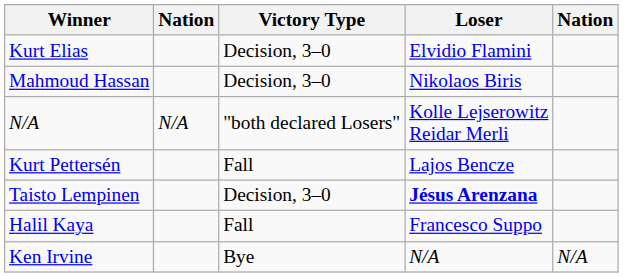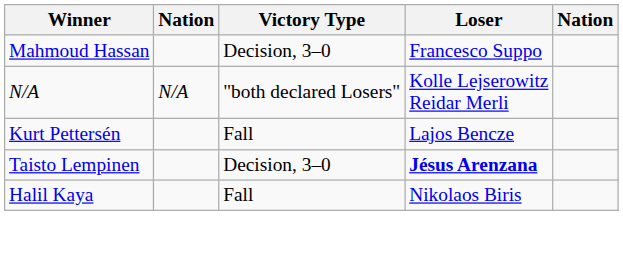 <table class="wikitable sortable" style="text-align:left;">
 <tr>
 <th>Winner</th>
 <th>Nation</th>
 <th>Victory Type</th>
 <th>Loser</th>
 <th>Nation</th>
 </tr>
 <tr>
-<td><a href='#'>Kurt Elias</a></td>
-<td></td>
-<td>Decision, 3–0</td>
-<td><a href='#'>Elvidio Flamini</a></td>
-<td></td>
-</tr>
-<tr>
 <td><a href='#'>Mahmoud Hassan</a></td>
 <td></td>
 <td>Decision, 3–0</td>
-<td><a href='#'>Nikolaos Biris</a></td>
+<td><a href='#'>Francesco Suppo</a></td>
 <td></td>
 </tr>
 <tr>
 <td><em>N/A</em></td>
 <td><em>N/A</em></td>
 <td>"both declared Losers"</td>
 <td><a href='#'>Kolle Lejserowitz</a><br><a href='#'>Reidar Merli</a></td>
 <td><br></td>
 </tr>
 <tr>
 <td><a href='#'>Kurt Pettersén</a></td>
 <td></td>
 <td>Fall</td>
 <td><a href='#'>Lajos Bencze</a></td>
 <td></td>
 </tr>
 <tr>
 <td><a href='#'>Taisto Lempinen</a></td>
 <td></td>
 <td>Decision, 3–0</td>
 <td><strong><a href='#'>Jésus Arenzana</a></strong></td>
 <td></td>
 </tr>
 <tr>
 <td><a href='#'>Halil Kaya</a></td>
 <td></td>
 <td>Fall</td>
-<td><a href='#'>Francesco Suppo</a></td>
+<td><a href='#'>Nikolaos Biris</a></td>
 <td></td>
 </tr>
-<tr>
-<td><a href='#'>Ken Irvine</a></td>
-<td></td>
-<td>Bye</td>
-<td><em>N/A</em></td>
-<td><em>N/A</em></td>
-</tr>
 </table>
